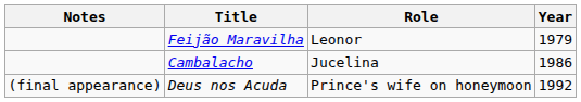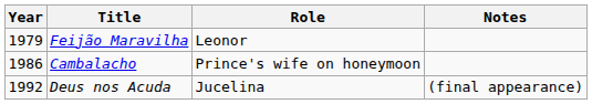 <table class="wikitable sortable">
 <tr>
-<th>Notes</th>
+<th>Year</th>
 <th>Title</th>
 <th>Role</th>
-<th>Year</th>
+<th>Notes</th>
 </tr>
 <tr>
-<td></td>
+<td>1979</td>
 <td><em><a href='#'>Feijão Maravilha</a></em></td>
 <td>Leonor</td>
-<td>1979</td>
+<td></td>
 </tr>
 <tr>
+<td>1986</td>
+<td><em><a href='#'>Cambalacho</a></em></td>
+<td>Prince's wife on honeymoon</td>
 <td></td>
-<td><em><a href='#'>Cambalacho</a></em></td>
-<td>Jucelina</td>
-<td>1986</td>
 </tr>
 <tr>
+<td>1992</td>
+<td><em>Deus nos Acuda</em></td>
+<td>Jucelina</td>
 <td>(final appearance)</td>
-<td><em>Deus nos Acuda</em></td>
-<td>Prince's wife on honeymoon</td>
-<td>1992</td>
 </tr>
 </table>
